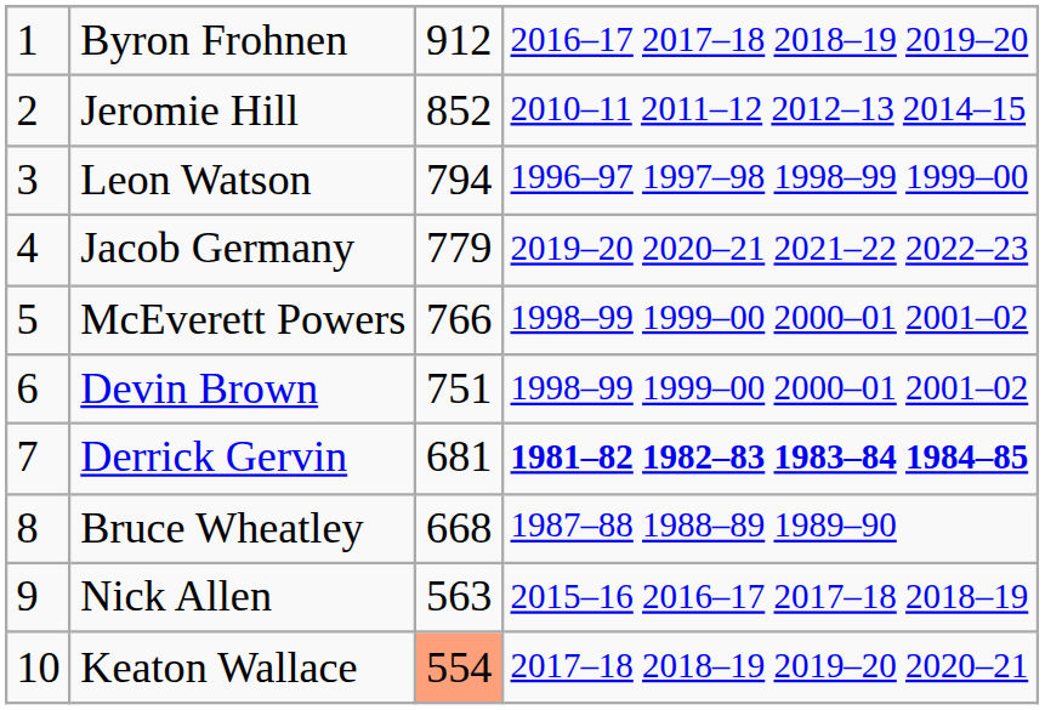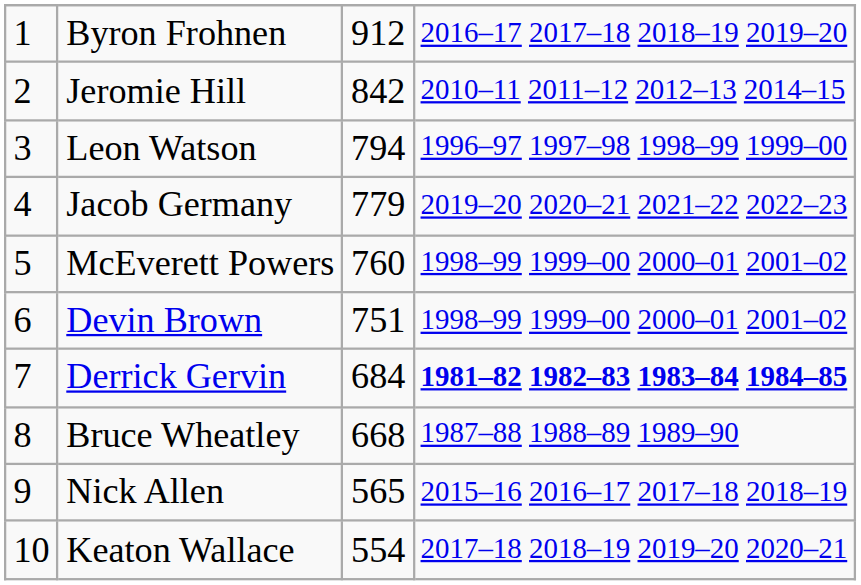 <table class="wikitable">
 <tr>
 </tr>
 <tr>
 <td>1</td>
 <td>Byron Frohnen</td>
 <td>912</td>
 <td style="font-size:80%;"><a href='#'>2016–17</a> <a href='#'>2017–18</a> <a href='#'>2018–19</a> <a href='#'>2019–20</a></td>
 </tr>
 <tr>
 <td>2</td>
 <td>Jeromie Hill</td>
-<td>852</td>
+<td>842</td>
 <td style="font-size:80%;"><a href='#'>2010–11</a> <a href='#'>2011–12</a> <a href='#'>2012–13</a> <a href='#'>2014–15</a></td>
 </tr>
 <tr>
 <td>3</td>
 <td>Leon Watson</td>
 <td>794</td>
 <td style="font-size:80%;"><a href='#'>1996–97</a> <a href='#'>1997–98</a> <a href='#'>1998–99</a> <a href='#'>1999–00</a></td>
 </tr>
 <tr>
 <td>4</td>
 <td>Jacob Germany</td>
 <td>779</td>
 <td style="font-size:80%;"><a href='#'>2019–20</a> <a href='#'>2020–21</a> <a href='#'>2021–22</a> <a href='#'>2022–23</a></td>
 </tr>
 <tr>
 <td>5</td>
 <td>McEverett Powers</td>
-<td>766</td>
+<td>760</td>
 <td style="font-size:80%;"><a href='#'>1998–99</a> <a href='#'>1999–00</a> <a href='#'>2000–01</a> <a href='#'>2001–02</a></td>
 </tr>
 <tr>
 <td>6</td>
 <td><a href='#'>Devin Brown</a></td>
 <td>751</td>
 <td style="font-size:80%;"><a href='#'>1998–99</a> <a href='#'>1999–00</a> <a href='#'>2000–01</a> <a href='#'>2001–02</a></td>
 </tr>
 <tr>
 <td>7</td>
 <td><a href='#'>Derrick Gervin</a></td>
-<td>681</td>
+<td>684</td>
 <td style="font-size:80%;"><strong><a href='#'>1981–82</a> <a href='#'>1982–83</a> <a href='#'>1983–84</a> <a href='#'>1984–85</a></strong></td>
 </tr>
 <tr>
 <td>8</td>
 <td>Bruce Wheatley</td>
 <td>668</td>
 <td style="font-size:80%;"><a href='#'>1987–88</a> <a href='#'>1988–89</a> <a href='#'>1989–90</a></td>
 </tr>
 <tr>
 <td>9</td>
 <td>Nick Allen</td>
-<td>563</td>
+<td>565</td>
 <td style="font-size:80%;"><a href='#'>2015–16</a> <a href='#'>2016–17</a> <a href='#'>2017–18</a> <a href='#'>2018–19</a></td>
 </tr>
 <tr>
 <td>10</td>
 <td>Keaton Wallace</td>
-<td style="background: lightsalmon;">554</td>
+<td>554</td>
 <td style="font-size:80%;"><a href='#'>2017–18</a> <a href='#'>2018–19</a> <a href='#'>2019–20</a> <a href='#'>2020–21</a></td>
 </tr>
 </table>
